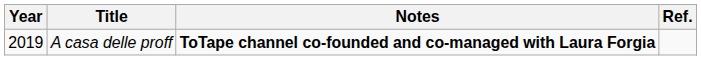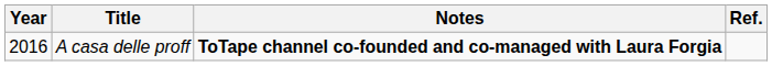 <table class="wikitable">
 <tr>
 <th>Year</th>
 <th>Title</th>
 <th>Notes</th>
 <th>Ref.</th>
 </tr>
 <tr>
-<td>2019</td>
+<td>2016</td>
 <td><em>A casa delle proff</em></td>
 <td><strong>ToTape channel co-founded and co-managed with Laura Forgia</strong></td>
 <td></td>
 </tr>
 </table>
